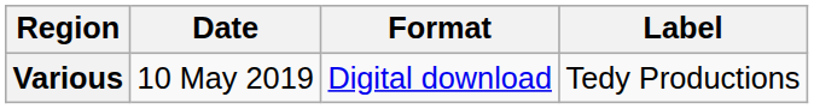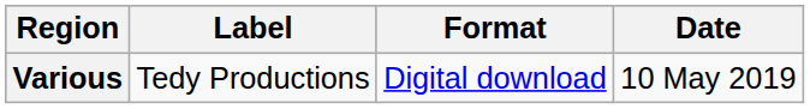 <table class="wikitable plainrowheaders" style="text-align:center;">
 <tr>
 <th>Region</th>
+<th>Label</th>
+<th>Format</th>
 <th>Date</th>
-<th>Format</th>
-<th>Label</th>
 </tr>
 <tr>
 <th scope="row">Various</th>
+<td>Tedy Productions</td>
+<td><a href='#'>Digital download</a></td>
 <td>10 May 2019</td>
-<td><a href='#'>Digital download</a></td>
-<td>Tedy Productions</td>
 </tr>
 </table>
